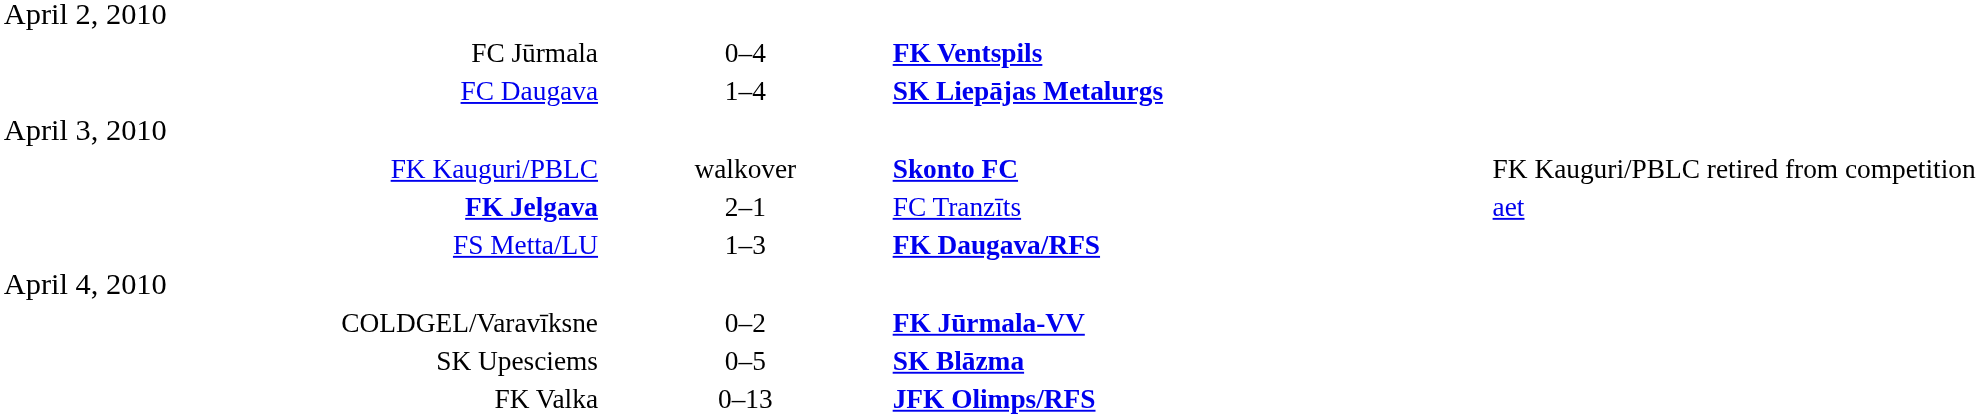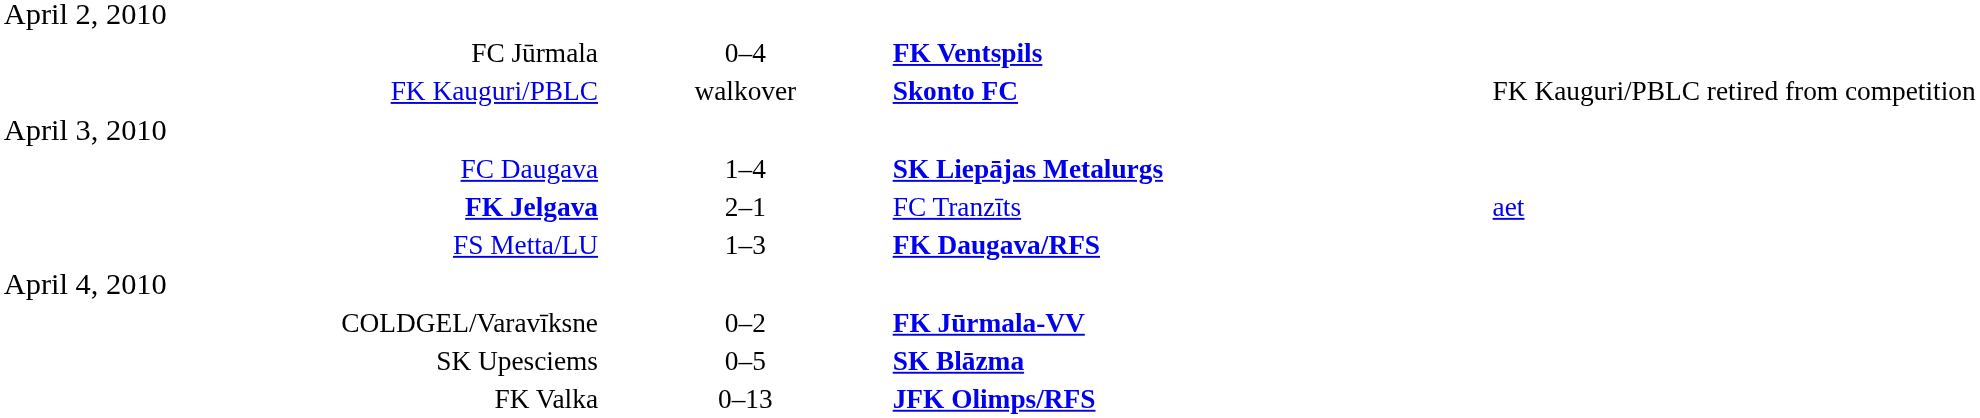 <table width=100% cellspacing=1>
 <tr>
 <th width=25%></th>
 <th width=12%></th>
 <th width=25%></th>
 <th></th>
 </tr>
 <tr>
 <td>April 2, 2010</td>
 </tr>
 <tr style=font-size:90%>
 <td align=right>FC Jūrmala</td>
 <td align=center>0–4</td>
 <td><strong><a href='#'>FK Ventspils</a></strong></td>
 <td></td>
 </tr>
 <tr style=font-size:90%>
-<td align=right><a href='#'>FC Daugava</a></td>
-<td align=center>1–4</td>
-<td><strong><a href='#'>SK Liepājas Metalurgs</a></strong></td>
-<td></td>
+<td align=right><a href='#'>FK Kauguri/PBLC</a></td>
+<td align=center>walkover</td>
+<td><strong><a href='#'>Skonto FC</a></strong></td>
+<td>FK Kauguri/PBLC retired from competition</td>
 </tr>
 <tr>
 <td>April 3, 2010</td>
 </tr>
 <tr style=font-size:90%>
-<td align=right><a href='#'>FK Kauguri/PBLC</a></td>
-<td align=center>walkover</td>
-<td><strong><a href='#'>Skonto FC</a></strong></td>
-<td>FK Kauguri/PBLC retired from competition</td>
+<td align=right><a href='#'>FC Daugava</a></td>
+<td align=center>1–4</td>
+<td><strong><a href='#'>SK Liepājas Metalurgs</a></strong></td>
+<td></td>
 </tr>
 <tr style=font-size:90%>
 <td align=right><strong><a href='#'>FK Jelgava</a></strong></td>
 <td align=center>2–1</td>
 <td><a href='#'>FC Tranzīts</a></td>
 <td><a href='#'>aet</a></td>
 </tr>
 <tr style=font-size:90%>
 <td align=right><a href='#'>FS Metta/LU</a></td>
 <td align=center>1–3</td>
 <td><strong><a href='#'>FK Daugava/RFS</a></strong></td>
 <td></td>
 </tr>
 <tr>
 <td>April 4, 2010</td>
 </tr>
 <tr style=font-size:90%>
 <td align=right>COLDGEL/Varavīksne</td>
 <td align=center>0–2</td>
 <td><strong><a href='#'>FK Jūrmala-VV</a></strong></td>
 <td></td>
 </tr>
 <tr style=font-size:90%>
 <td align=right>SK Upesciems</td>
 <td align=center>0–5</td>
 <td><strong><a href='#'>SK Blāzma</a></strong></td>
 <td></td>
 </tr>
 <tr style=font-size:90%>
 <td align=right>FK Valka</td>
 <td align=center>0–13</td>
 <td><strong><a href='#'>JFK Olimps/RFS</a></strong></td>
 </tr>
 </table>
